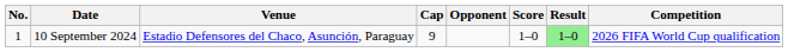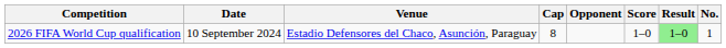 <table class="wikitable sortable">
 <tr>
-<th scope=col>No.</th>
+<th scope=col>Competition</th>
 <th scope=col>Date</th>
 <th scope=col>Venue</th>
 <th scope=col>Cap</th>
 <th scope=col>Opponent</th>
 <th scope=col>Score</th>
 <th scope=col>Result</th>
-<th scope=col>Competition</th>
+<th scope=col>No.</th>
 </tr>
 <tr>
-<td align=center>1</td>
+<td><a href='#'>2026 FIFA World Cup qualification</a></td>
 <td>10 September 2024</td>
 <td><a href='#'>Estadio Defensores del Chaco</a>, <a href='#'>Asunción</a>, Paraguay</td>
-<td align=center>9</td>
+<td align=center>8</td>
 <td></td>
 <td align=center>1–0</td>
 <td align=center style="background: lightgreen;">1–0</td>
-<td><a href='#'>2026 FIFA World Cup qualification</a></td>
+<td align=center>1</td>
 </tr>
 </table>
